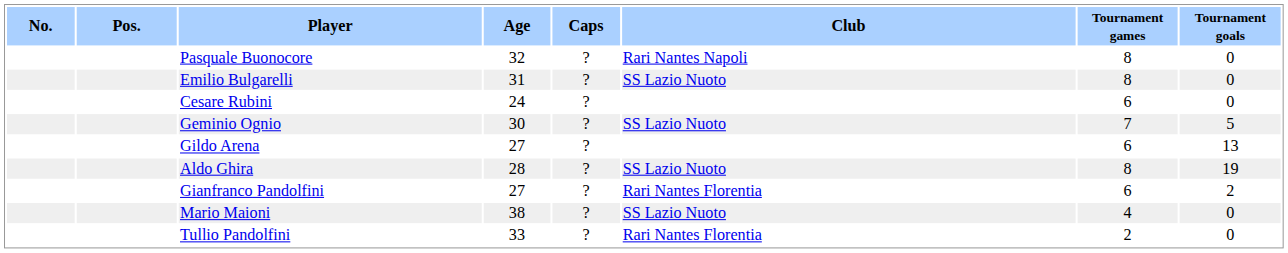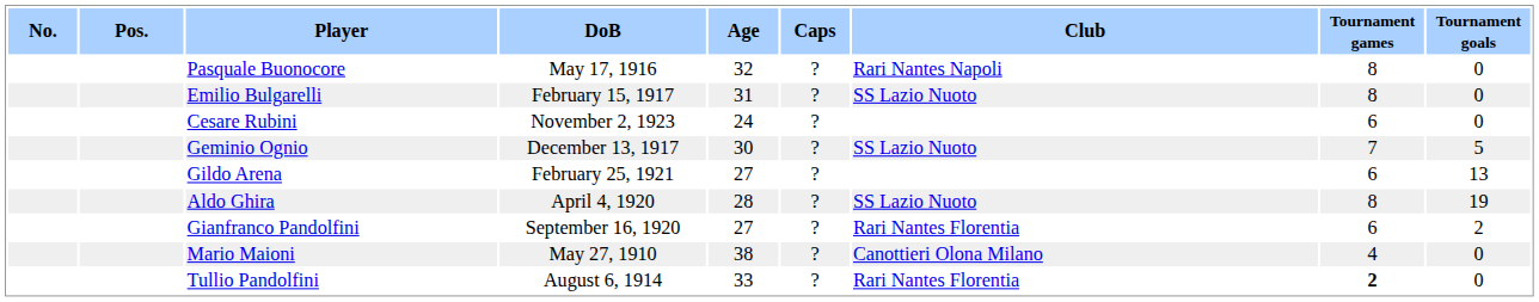 <table border="0" width="80%" style="border: 1px solid #999; background-color:#FFFFFF; text-align:center">
 <tr align="center" bgcolor="#AAD0FF">
 <th width=4%>No.</th>
 <th width=6%>Pos.</th>
 <th width=18%>Player</th>
+<th width=12%>DoB</th>
 <th width=4%>Age</th>
 <th width=4%>Caps</th>
 <th width=27%>Club</th>
 <th width=6%><small>Tournament<br>games</small></th>
 <th width=6%><small>Tournament<br>goals</small></th>
 </tr>
 <tr>
 <td></td>
 <td></td>
 <td align="left"><a href='#'>Pasquale Buonocore</a></td>
+<td>May 17, 1916</td>
 <td>32</td>
 <td>?</td>
 <td align="left"> <a href='#'>Rari Nantes Napoli</a></td>
 <td>8</td>
 <td>0</td>
 </tr>
 <tr bgcolor="#EFEFEF">
 <td></td>
 <td></td>
 <td align="left"><a href='#'>Emilio Bulgarelli</a></td>
+<td>February 15, 1917</td>
 <td>31</td>
 <td>?</td>
 <td align="left"> <a href='#'>SS Lazio Nuoto</a></td>
 <td>8</td>
 <td>0</td>
 </tr>
 <tr>
 <td></td>
 <td></td>
 <td align="left"><a href='#'>Cesare Rubini</a></td>
+<td>November 2, 1923</td>
 <td>24</td>
 <td>?</td>
 <td align="left"></td>
 <td>6</td>
 <td>0</td>
 </tr>
 <tr bgcolor="#EFEFEF">
 <td></td>
 <td></td>
 <td align="left"><a href='#'>Geminio Ognio</a></td>
+<td>December 13, 1917</td>
 <td>30</td>
 <td>?</td>
 <td align="left"> <a href='#'>SS Lazio Nuoto</a></td>
 <td>7</td>
 <td>5</td>
 </tr>
 <tr>
 <td></td>
 <td></td>
 <td align="left"><a href='#'>Gildo Arena</a></td>
+<td>February 25, 1921</td>
 <td>27</td>
 <td>?</td>
 <td align="left"></td>
 <td>6</td>
 <td>13</td>
 </tr>
 <tr bgcolor="#EFEFEF">
 <td></td>
 <td></td>
 <td align="left"><a href='#'>Aldo Ghira</a></td>
+<td>April 4, 1920</td>
 <td>28</td>
 <td>?</td>
 <td align="left"> <a href='#'>SS Lazio Nuoto</a></td>
 <td>8</td>
 <td>19</td>
 </tr>
 <tr>
 <td></td>
 <td></td>
 <td align="left"><a href='#'>Gianfranco Pandolfini</a></td>
+<td>September 16, 1920</td>
 <td>27</td>
 <td>?</td>
 <td align="left"> <a href='#'>Rari Nantes Florentia</a></td>
 <td>6</td>
 <td>2</td>
 </tr>
 <tr bgcolor="#EFEFEF">
 <td></td>
 <td></td>
 <td align="left"><a href='#'>Mario Maioni</a></td>
+<td>May 27, 1910</td>
 <td>38</td>
 <td>?</td>
-<td align="left"> <a href='#'>SS Lazio Nuoto</a></td>
+<td align="left"> <a href='#'>Canottieri Olona Milano</a></td>
 <td>4</td>
 <td>0</td>
 </tr>
 <tr>
 <td></td>
 <td></td>
 <td align="left"><a href='#'>Tullio Pandolfini</a></td>
+<td>August 6, 1914</td>
 <td>33</td>
 <td>?</td>
 <td align="left"> <a href='#'>Rari Nantes Florentia</a></td>
-<td>2</td>
+<td><strong>2</strong></td>
 <td>0</td>
 </tr>
 </table>
